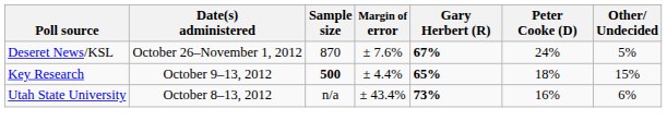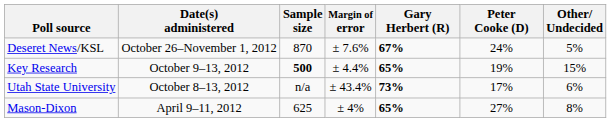 <table class="wikitable">
 <tr valign=bottom>
 <th>Poll source</th>
 <th style="width:200px;">Date(s)<br>administered</th>
 <th>Sample<br>size</th>
 <th><small>Margin of</small><br>error</th>
 <th style="width:100px;">Gary<br>Herbert (R)</th>
 <th style="width:100px;">Peter<br>Cooke (D)</th>
 <th>Other/<br>Undecided</th>
 </tr>
 <tr>
 <td><a href='#'>Deseret News</a>/KSL</td>
 <td align=center>October 26–November 1, 2012</td>
 <td align=center>870</td>
 <td align=center>± 7.6%</td>
 <td><strong>67%</strong></td>
 <td align=center>24%</td>
 <td align=center>5%</td>
 </tr>
 <tr>
 <td><a href='#'>Key Research</a></td>
 <td align=center>October 9–13, 2012</td>
 <td align=center><strong>500</strong></td>
 <td align=center>± 4.4%</td>
 <td><strong>65%</strong></td>
-<td align=center>18%</td>
+<td align=center>19%</td>
 <td align=center>15%</td>
 </tr>
 <tr>
 <td><a href='#'>Utah State University</a></td>
 <td align=center>October 8–13, 2012</td>
 <td align=center>n/a</td>
 <td align=center>± 43.4%</td>
 <td><strong>73%</strong></td>
-<td align=center>16%</td>
+<td align=center>17%</td>
 <td align=center>6%</td>
 </tr>
+<tr>
+<td><a href='#'>Mason-Dixon</a></td>
+<td align=center>April 9–11, 2012</td>
+<td align=center>625</td>
+<td align=center>± 4%</td>
+<td><strong>65%</strong></td>
+<td align=center>27%</td>
+<td align=center>8%</td>
+</tr>
 </table>
